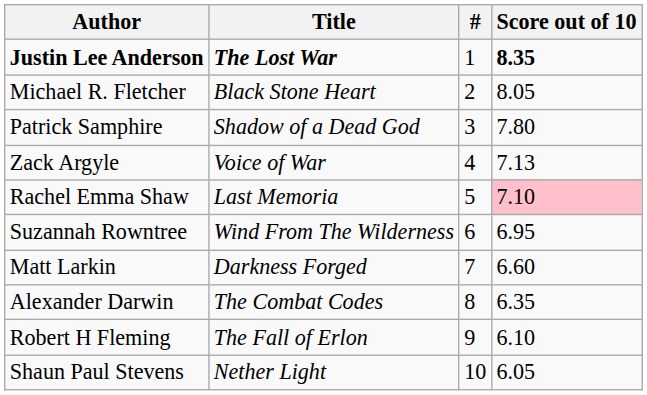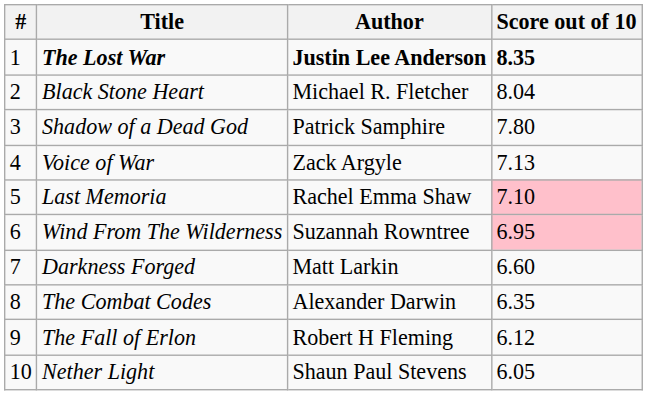 <table class="wikitable">
 <tr>
+<th>#</th>
+<th>Title</th>
 <th>Author</th>
-<th>Title</th>
-<th>#</th>
 <th>Score out of 10</th>
 </tr>
 <tr>
+<td>1</td>
+<td><strong><em>The Lost War</em></strong></td>
 <td><strong>Justin Lee Anderson</strong></td>
-<td><strong><em>The Lost War</em></strong></td>
-<td>1</td>
 <td><strong>8.35</strong></td>
 </tr>
 <tr>
+<td>2</td>
+<td><em>Black Stone Heart</em></td>
 <td>Michael R. Fletcher</td>
-<td><em>Black Stone Heart</em></td>
-<td>2</td>
-<td>8.05</td>
+<td>8.04</td>
 </tr>
 <tr>
+<td>3</td>
+<td><em>Shadow of a Dead God</em></td>
 <td>Patrick Samphire</td>
-<td><em>Shadow of a Dead God</em></td>
-<td>3</td>
 <td>7.80</td>
 </tr>
 <tr>
+<td>4</td>
+<td><em>Voice of War</em></td>
 <td>Zack Argyle</td>
-<td><em>Voice of War</em></td>
-<td>4</td>
 <td>7.13</td>
 </tr>
 <tr>
+<td>5</td>
+<td><em>Last Memoria</em></td>
 <td>Rachel Emma Shaw</td>
-<td><em>Last Memoria</em></td>
-<td>5</td>
 <td style="background: pink;">7.10</td>
 </tr>
 <tr>
+<td>6</td>
+<td><em>Wind From The Wilderness</em></td>
 <td>Suzannah Rowntree</td>
-<td><em>Wind From The Wilderness</em></td>
-<td>6</td>
-<td>6.95</td>
+<td style="background: pink;">6.95</td>
 </tr>
 <tr>
+<td>7</td>
+<td><em>Darkness Forged</em></td>
 <td>Matt Larkin</td>
-<td><em>Darkness Forged</em></td>
-<td>7</td>
 <td>6.60</td>
 </tr>
 <tr>
+<td>8</td>
+<td><em>The Combat Codes</em></td>
 <td>Alexander Darwin</td>
-<td><em>The Combat Codes</em></td>
-<td>8</td>
 <td>6.35</td>
 </tr>
 <tr>
+<td>9</td>
+<td><em>The Fall of Erlon</em></td>
 <td>Robert H Fleming</td>
-<td><em>The Fall of Erlon</em></td>
-<td>9</td>
-<td>6.10</td>
+<td>6.12</td>
 </tr>
 <tr>
+<td>10</td>
+<td><em>Nether Light</em></td>
 <td>Shaun Paul Stevens</td>
-<td><em>Nether Light</em></td>
-<td>10</td>
 <td>6.05</td>
 </tr>
 </table>
